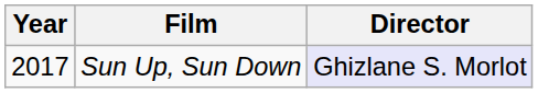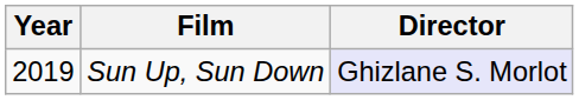 <table class="wikitable">
 <tr>
 <th>Year</th>
 <th>Film</th>
 <th>Director</th>
 </tr>
 <tr>
-<td>2017</td>
+<td>2019</td>
 <td><em>Sun Up, Sun Down</em></td>
 <td style="background: lavender;">Ghizlane S. Morlot</td>
 </tr>
 </table>
